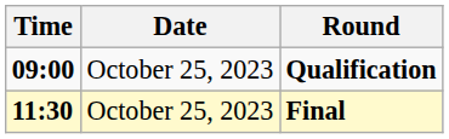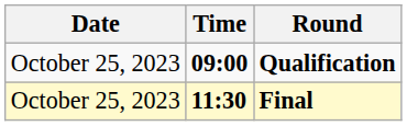 <table class="wikitable">
 <tr>
+<th>Date</th>
 <th>Time</th>
-<th>Date</th>
 <th>Round</th>
 </tr>
 <tr>
+<td>October 25, 2023</td>
 <td><strong>09:00</strong></td>
-<td>October 25, 2023</td>
 <td><strong>Qualification</strong></td>
 </tr>
 <tr style=background:lemonchiffon>
+<td>October 25, 2023</td>
 <td><strong>11:30</strong></td>
-<td>October 25, 2023</td>
 <td><strong>Final </strong></td>
 </tr>
 </table>
